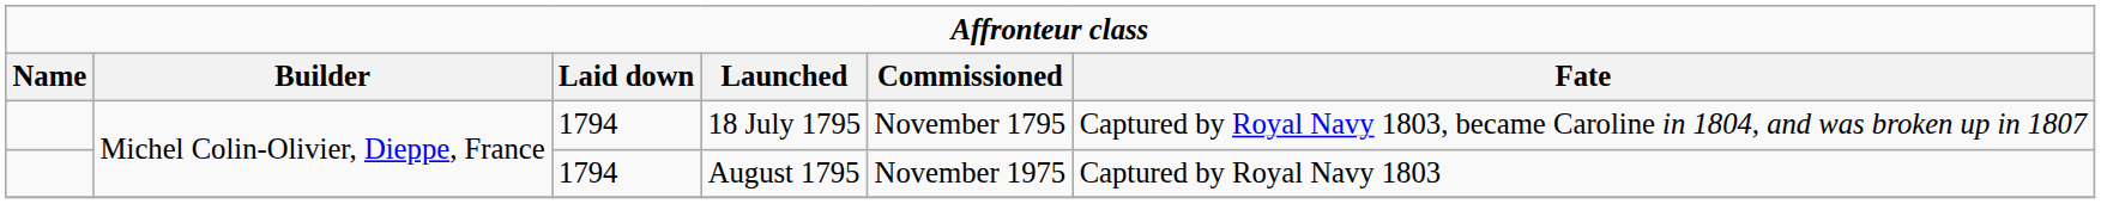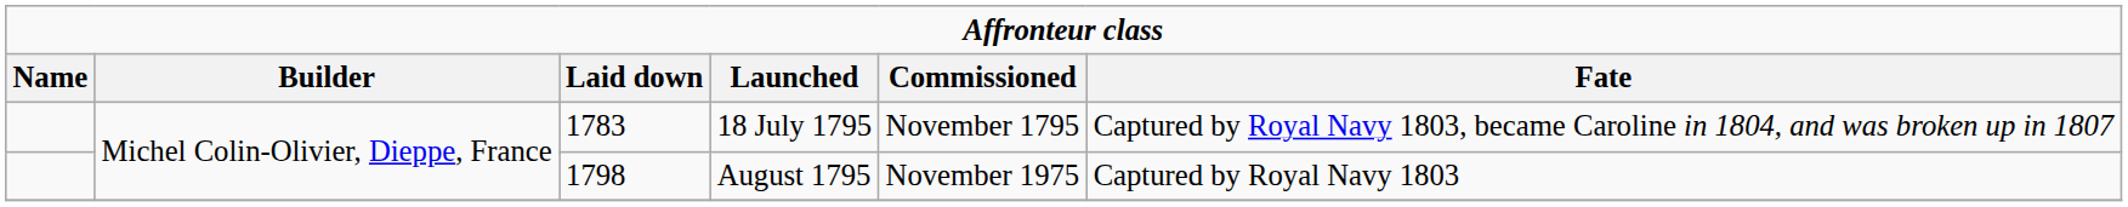 <table class="wikitable" style="font-size:97%;">
 <tr>
 <td colspan=9 align=center><strong><em>Affronteur<em> class<strong></td>
 </tr>
 <tr>
 <th>Name</th>
 <th>Builder</th>
 <th>Laid down</th>
 <th>Launched</th>
 <th>Commissioned</th>
 <th>Fate</th>
 </tr>
 <tr>
 <td></td>
 <td rowspan=2 align=center>Michel Colin-Olivier, <a href='#'>Dieppe</a>, France</td>
-<td>1794</td>
+<td>1783</td>
 <td>18 July 1795</td>
 <td>November 1795</td>
 <td>Captured by <a href='#'>Royal Navy</a> 1803, became </em>Caroline<em> in 1804, and was broken up in 1807</td>
 </tr>
 <tr>
 <td></td>
-<td>1794</td>
+<td>1798</td>
 <td>August 1795</td>
 <td>November 1975</td>
 <td>Captured by Royal Navy 1803</td>
 </tr>
 <tr>
 </tr>
 </table>
